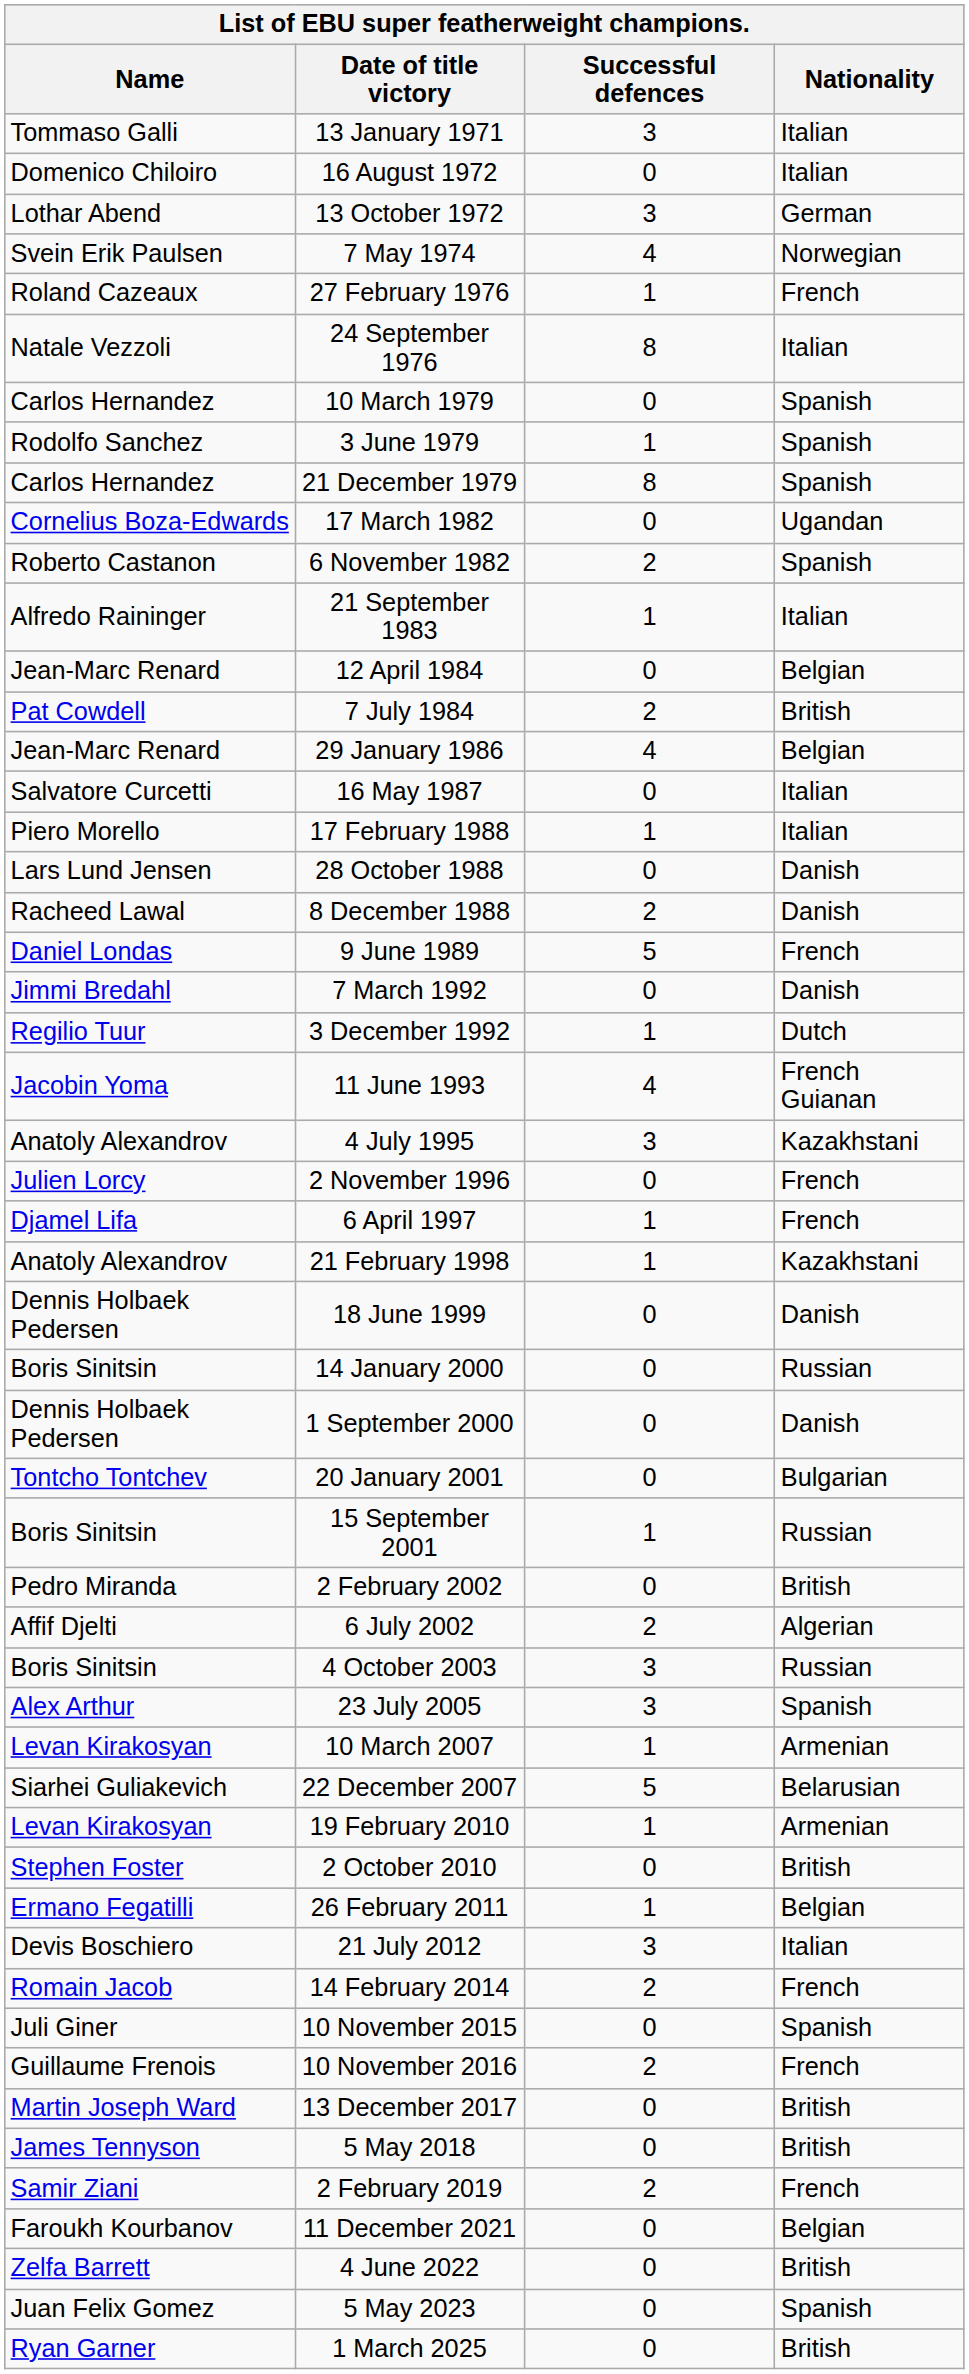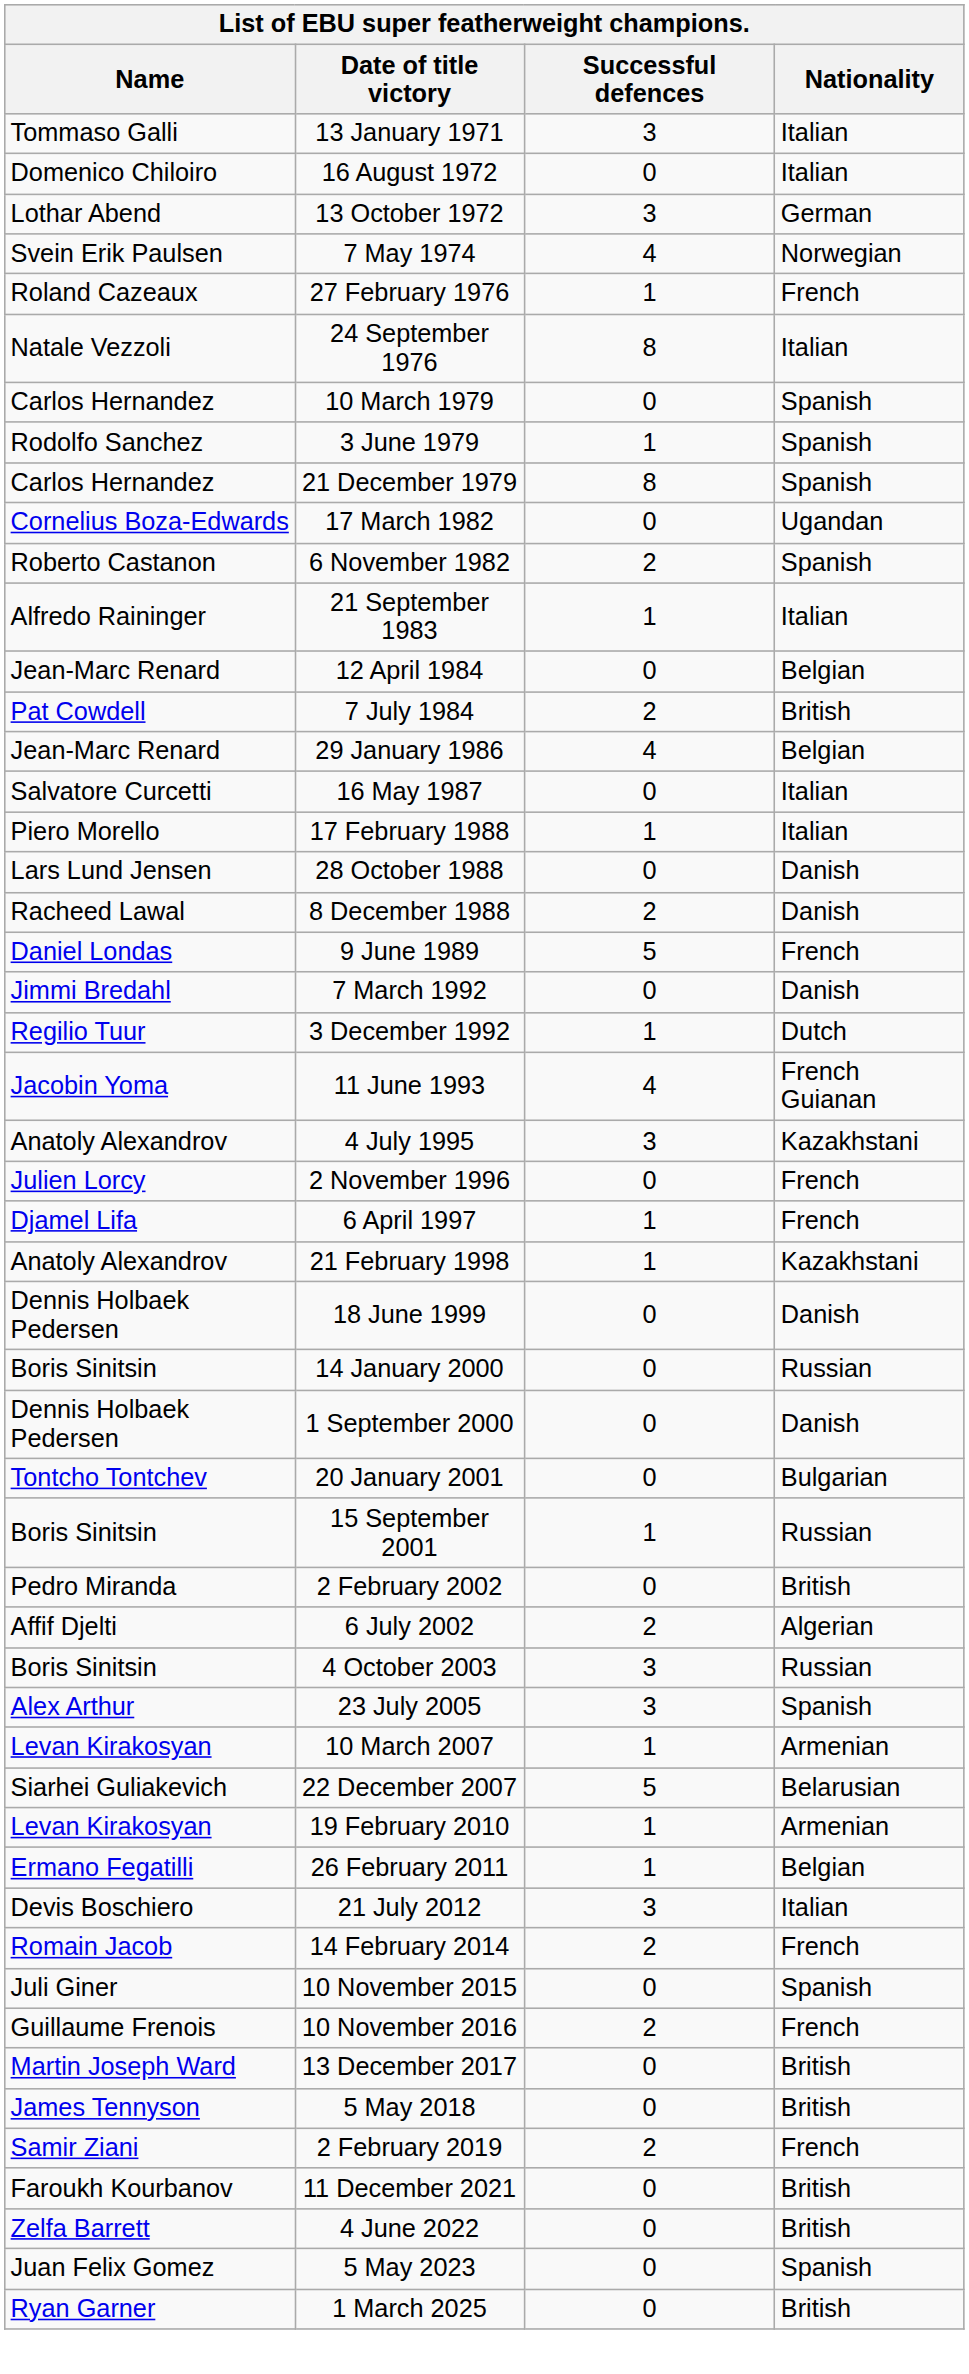 <table class="wikitable">
 <tr>
 <th colspan=4>List of EBU super featherweight champions.</th>
 </tr>
 <tr>
 <th>Name</th>
 <th>Date of title victory</th>
 <th>Successful defences</th>
 <th>Nationality</th>
 </tr>
 <tr align=center>
 <td align=left>Tommaso Galli</td>
 <td>13 January 1971</td>
 <td>3</td>
 <td align=left> Italian</td>
 </tr>
 <tr align=center>
 <td align=left>Domenico Chiloiro</td>
 <td>16 August 1972</td>
 <td>0</td>
 <td align=left> Italian</td>
 </tr>
 <tr align=center>
 <td align=left>Lothar Abend</td>
 <td>13 October 1972</td>
 <td>3</td>
 <td align=left> German</td>
 </tr>
 <tr align=center>
 <td align=left>Svein Erik Paulsen</td>
 <td>7 May 1974</td>
 <td>4</td>
 <td align=left> Norwegian</td>
 </tr>
 <tr align=center>
 <td align=left>Roland Cazeaux</td>
 <td>27 February 1976</td>
 <td>1</td>
 <td align=left> French</td>
 </tr>
 <tr align=center>
 <td align=left>Natale Vezzoli</td>
 <td>24 September 1976</td>
 <td>8</td>
 <td align=left> Italian</td>
 </tr>
 <tr align=center>
 <td align=left>Carlos Hernandez</td>
 <td>10 March 1979</td>
 <td>0</td>
 <td align=left> Spanish</td>
 </tr>
 <tr align=center>
 <td align=left>Rodolfo Sanchez</td>
 <td>3 June 1979</td>
 <td>1</td>
 <td align=left> Spanish</td>
 </tr>
 <tr align=center>
 <td align=left>Carlos Hernandez</td>
 <td>21 December 1979</td>
 <td>8</td>
 <td align=left> Spanish</td>
 </tr>
 <tr align=center>
 <td align=left><a href='#'>Cornelius Boza-Edwards</a></td>
 <td>17 March 1982</td>
 <td>0</td>
 <td align=left> Ugandan</td>
 </tr>
 <tr align=center>
 <td align=left>Roberto Castanon</td>
 <td>6 November 1982</td>
 <td>2</td>
 <td align=left> Spanish</td>
 </tr>
 <tr align=center>
 <td align=left>Alfredo Raininger</td>
 <td>21 September 1983</td>
 <td>1</td>
 <td align=left> Italian</td>
 </tr>
 <tr align=center>
 <td align=left>Jean-Marc Renard</td>
 <td>12 April 1984</td>
 <td>0</td>
 <td align=left> Belgian</td>
 </tr>
 <tr align=center>
 <td align=left><a href='#'>Pat Cowdell</a></td>
 <td>7 July 1984</td>
 <td>2</td>
 <td align=left> British</td>
 </tr>
 <tr align=center>
 <td align=left>Jean-Marc Renard</td>
 <td>29 January 1986</td>
 <td>4</td>
 <td align=left> Belgian</td>
 </tr>
 <tr align=center>
 <td align=left>Salvatore Curcetti</td>
 <td>16 May 1987</td>
 <td>0</td>
 <td align=left> Italian</td>
 </tr>
 <tr align=center>
 <td align=left>Piero Morello</td>
 <td>17 February 1988</td>
 <td>1</td>
 <td align=left> Italian</td>
 </tr>
 <tr align=center>
 <td align=left>Lars Lund Jensen</td>
 <td>28 October 1988</td>
 <td>0</td>
 <td align=left> Danish</td>
 </tr>
 <tr align=center>
 <td align=left>Racheed Lawal</td>
 <td>8 December 1988</td>
 <td>2</td>
 <td align=left> Danish</td>
 </tr>
 <tr align=center>
 <td align=left><a href='#'>Daniel Londas</a></td>
 <td>9 June 1989</td>
 <td>5</td>
 <td align=left> French</td>
 </tr>
 <tr align=center>
 <td align=left><a href='#'>Jimmi Bredahl</a></td>
 <td>7 March 1992</td>
 <td>0</td>
 <td align=left> Danish</td>
 </tr>
 <tr align=center>
 <td align=left><a href='#'>Regilio Tuur</a></td>
 <td>3 December 1992</td>
 <td>1</td>
 <td align=left> Dutch</td>
 </tr>
 <tr align=center>
 <td align=left><a href='#'>Jacobin Yoma</a></td>
 <td>11 June 1993</td>
 <td>4</td>
 <td align=left> French Guianan</td>
 </tr>
 <tr align=center>
 <td align=left>Anatoly Alexandrov</td>
 <td>4 July 1995</td>
 <td>3</td>
 <td align=left> Kazakhstani</td>
 </tr>
 <tr align=center>
 <td align=left><a href='#'>Julien Lorcy</a></td>
 <td>2 November 1996</td>
 <td>0</td>
 <td align=left> French</td>
 </tr>
 <tr align=center>
 <td align=left><a href='#'>Djamel Lifa</a></td>
 <td>6 April 1997</td>
 <td>1</td>
 <td align=left> French</td>
 </tr>
 <tr align=center>
 <td align=left>Anatoly Alexandrov</td>
 <td>21 February 1998</td>
 <td>1</td>
 <td align=left> Kazakhstani</td>
 </tr>
 <tr align=center>
 <td align=left>Dennis Holbaek Pedersen</td>
 <td>18 June 1999</td>
 <td>0</td>
 <td align=left> Danish</td>
 </tr>
 <tr align=center>
 <td align=left>Boris Sinitsin</td>
 <td>14 January 2000</td>
 <td>0</td>
 <td align=left> Russian</td>
 </tr>
 <tr align=center>
 <td align=left>Dennis Holbaek Pedersen</td>
 <td>1 September 2000</td>
 <td>0</td>
 <td align=left> Danish</td>
 </tr>
 <tr align=center>
 <td align=left><a href='#'>Tontcho Tontchev</a></td>
 <td>20 January 2001</td>
 <td>0</td>
 <td align=left> Bulgarian</td>
 </tr>
 <tr align=center>
 <td align=left>Boris Sinitsin</td>
 <td>15 September 2001</td>
 <td>1</td>
 <td align=left> Russian</td>
 </tr>
 <tr align=center>
 <td align=left>Pedro Miranda</td>
 <td>2 February 2002</td>
 <td>0</td>
 <td align=left> British</td>
 </tr>
 <tr align=center>
 <td align=left>Affif Djelti</td>
 <td>6 July 2002</td>
 <td>2</td>
 <td align=left> Algerian</td>
 </tr>
 <tr align=center>
 <td align=left>Boris Sinitsin</td>
 <td>4 October 2003</td>
 <td>3</td>
 <td align=left> Russian</td>
 </tr>
 <tr align=center>
 <td align=left><a href='#'>Alex Arthur</a></td>
 <td>23 July 2005</td>
 <td>3</td>
 <td align=left> Spanish</td>
 </tr>
 <tr align=center>
 <td align=left><a href='#'>Levan Kirakosyan</a></td>
 <td>10 March 2007</td>
 <td>1</td>
 <td align=left> Armenian</td>
 </tr>
 <tr align=center>
 <td align=left>Siarhei Guliakevich</td>
 <td>22 December 2007</td>
 <td>5</td>
 <td align=left> Belarusian</td>
 </tr>
 <tr align=center>
 <td align=left><a href='#'>Levan Kirakosyan</a></td>
 <td>19 February 2010</td>
 <td>1</td>
 <td align=left> Armenian</td>
 </tr>
 <tr align=center>
-<td align=left><a href='#'>Stephen Foster</a></td>
-<td>2 October 2010</td>
-<td>0</td>
-<td align=left> British</td>
-</tr>
-<tr align=center>
 <td align=left><a href='#'>Ermano Fegatilli</a></td>
 <td>26 February 2011</td>
 <td>1</td>
 <td align=left> Belgian</td>
 </tr>
 <tr align=center>
 <td align=left>Devis Boschiero</td>
 <td>21 July 2012</td>
 <td>3</td>
 <td align=left> Italian</td>
 </tr>
 <tr align=center>
 <td align=left><a href='#'>Romain Jacob</a></td>
 <td>14 February 2014</td>
 <td>2</td>
 <td align=left> French</td>
 </tr>
 <tr align=center>
 <td align=left>Juli Giner</td>
 <td>10 November 2015</td>
 <td>0</td>
 <td align=left> Spanish</td>
 </tr>
 <tr align=center>
 <td align=left>Guillaume Frenois</td>
 <td>10 November 2016</td>
 <td>2</td>
 <td align=left> French</td>
 </tr>
 <tr align=center>
 <td align=left><a href='#'>Martin Joseph Ward</a></td>
 <td>13 December 2017</td>
 <td>0</td>
 <td align=left> British</td>
 </tr>
 <tr align=center>
 <td align=left><a href='#'>James Tennyson</a></td>
 <td>5 May 2018</td>
 <td>0</td>
 <td align=left> British</td>
 </tr>
 <tr align=center>
 <td align=left><a href='#'>Samir Ziani</a></td>
 <td>2 February 2019</td>
 <td>2</td>
 <td align=left> French</td>
 </tr>
 <tr align=center>
 <td align=left>Faroukh Kourbanov</td>
 <td>11 December 2021</td>
 <td>0</td>
-<td align=left> Belgian</td>
+<td align=left> British</td>
 </tr>
 <tr align=center>
 <td align=left><a href='#'>Zelfa Barrett</a></td>
 <td>4 June 2022</td>
 <td>0</td>
 <td align=left> British</td>
 </tr>
 <tr align=center>
 <td align=left>Juan Felix Gomez</td>
 <td>5 May 2023</td>
 <td>0</td>
 <td align=left> Spanish</td>
 </tr>
 <tr align=center>
 <td align=left><a href='#'>Ryan Garner</a></td>
 <td>1 March 2025</td>
 <td>0</td>
 <td align=left> British</td>
 </tr>
 </table>
